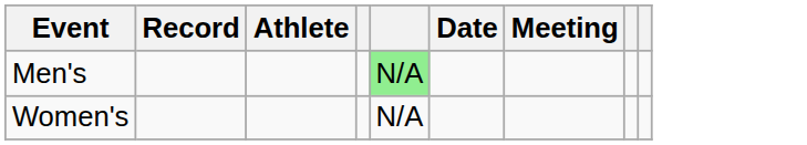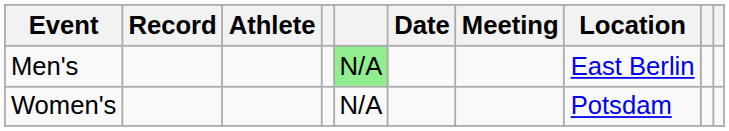 <table class="wikitable sortable plainrowheaders" style="font-size:90%;">
 <tr>
 <th>Event</th>
 <th>Record</th>
 <th>Athlete</th>
 <th></th>
 <th></th>
 <th>Date</th>
 <th>Meeting</th>
+<th>Location</th>
 <th></th>
 <th class="unsortable"></th>
 </tr>
 <tr>
 <td>Men's</td>
 <td data-sort-value="2Mtrs000104.80"></td>
 <td></td>
 <td></td>
 <td style="background: lightgreen;">N/A</td>
 <td></td>
 <td></td>
+<td><a href='#'>East Berlin</a></td>
 <td></td>
 <td></td>
 </tr>
 <tr>
 <td>Women's</td>
 <td data-sort-value="2Mtrs000080.00"></td>
 <td></td>
 <td></td>
 <td>N/A</td>
 <td></td>
 <td></td>
+<td><a href='#'>Potsdam</a></td>
 <td></td>
 <td></td>
 </tr>
 </table>
